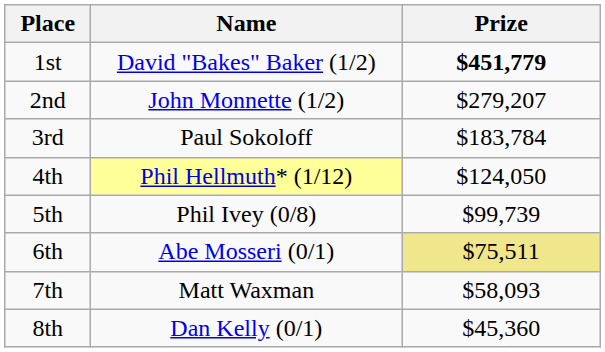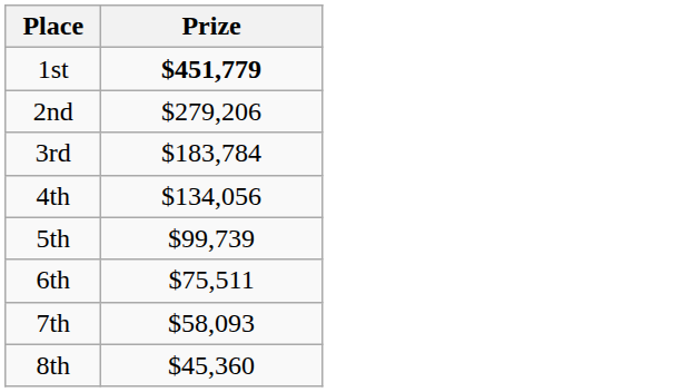 <table class="wikitable">
 <tr>
 <th width="50">Place</th>
-<th width="200">Name</th>
 <th width="125">Prize</th>
 </tr>
 <tr>
 <td align = "center">1st</td>
-<td align = "center"><a href='#'>David "Bakes" Baker</a> (1/2)</td>
 <td align = "center"><strong>$451,779</strong></td>
 </tr>
 <tr>
 <td align = "center">2nd</td>
-<td align = "center"><a href='#'>John Monnette</a> (1/2)</td>
-<td align = "center">$279,207</td>
+<td align = "center">$279,206</td>
 </tr>
 <tr>
 <td align = "center">3rd</td>
-<td align = "center">Paul Sokoloff</td>
 <td align = "center">$183,784</td>
 </tr>
 <tr>
 <td align = "center">4th</td>
-<td align = "center" bgcolor="#FFFF99"><a href='#'>Phil Hellmuth</a>* (1/12)</td>
-<td align = "center">$124,050</td>
+<td align = "center">$134,056</td>
 </tr>
 <tr>
 <td align = "center">5th</td>
-<td align = "center">Phil Ivey (0/8)</td>
 <td align = "center">$99,739</td>
 </tr>
 <tr>
 <td align = "center">6th</td>
-<td align = "center"><a href='#'>Abe Mosseri</a> (0/1)</td>
-<td align = "center" style="background: khaki;">$75,511</td>
+<td align = "center">$75,511</td>
 </tr>
 <tr>
 <td align = "center">7th</td>
-<td align = "center">Matt Waxman</td>
 <td align = "center">$58,093</td>
 </tr>
 <tr>
 <td align = "center">8th</td>
-<td align = "center"><a href='#'>Dan Kelly</a> (0/1)</td>
 <td align = "center">$45,360</td>
 </tr>
 </table>
